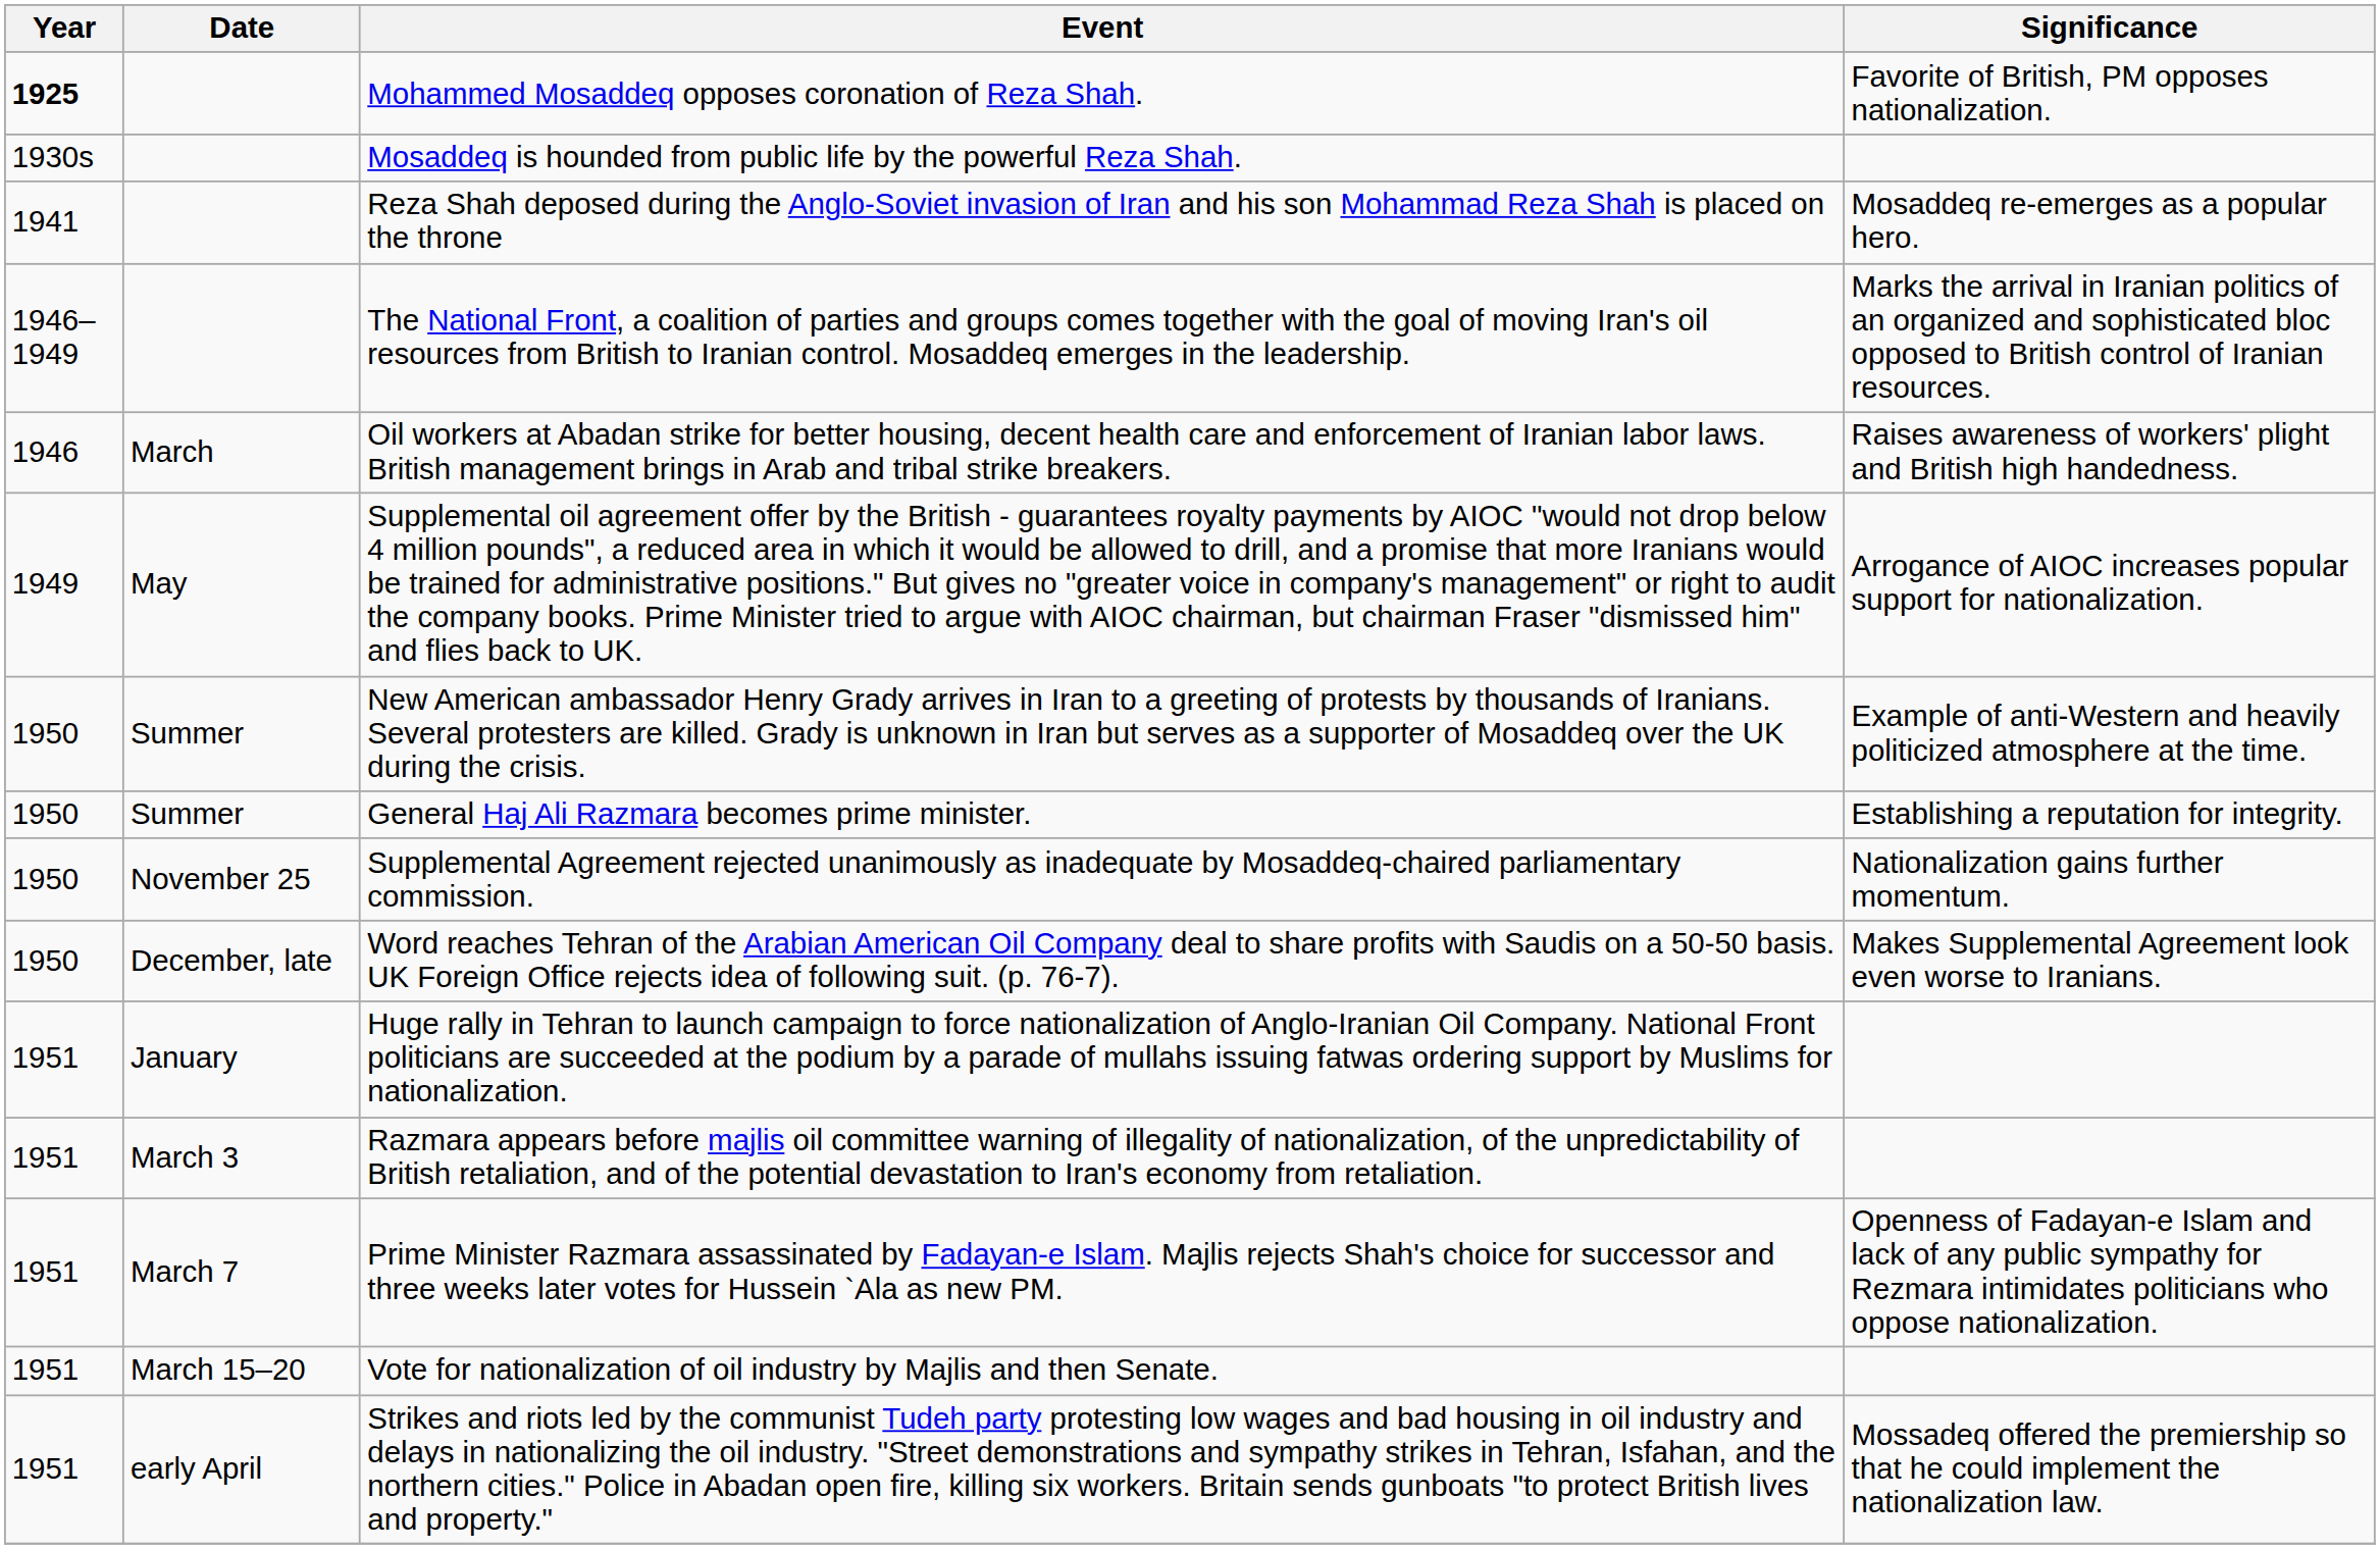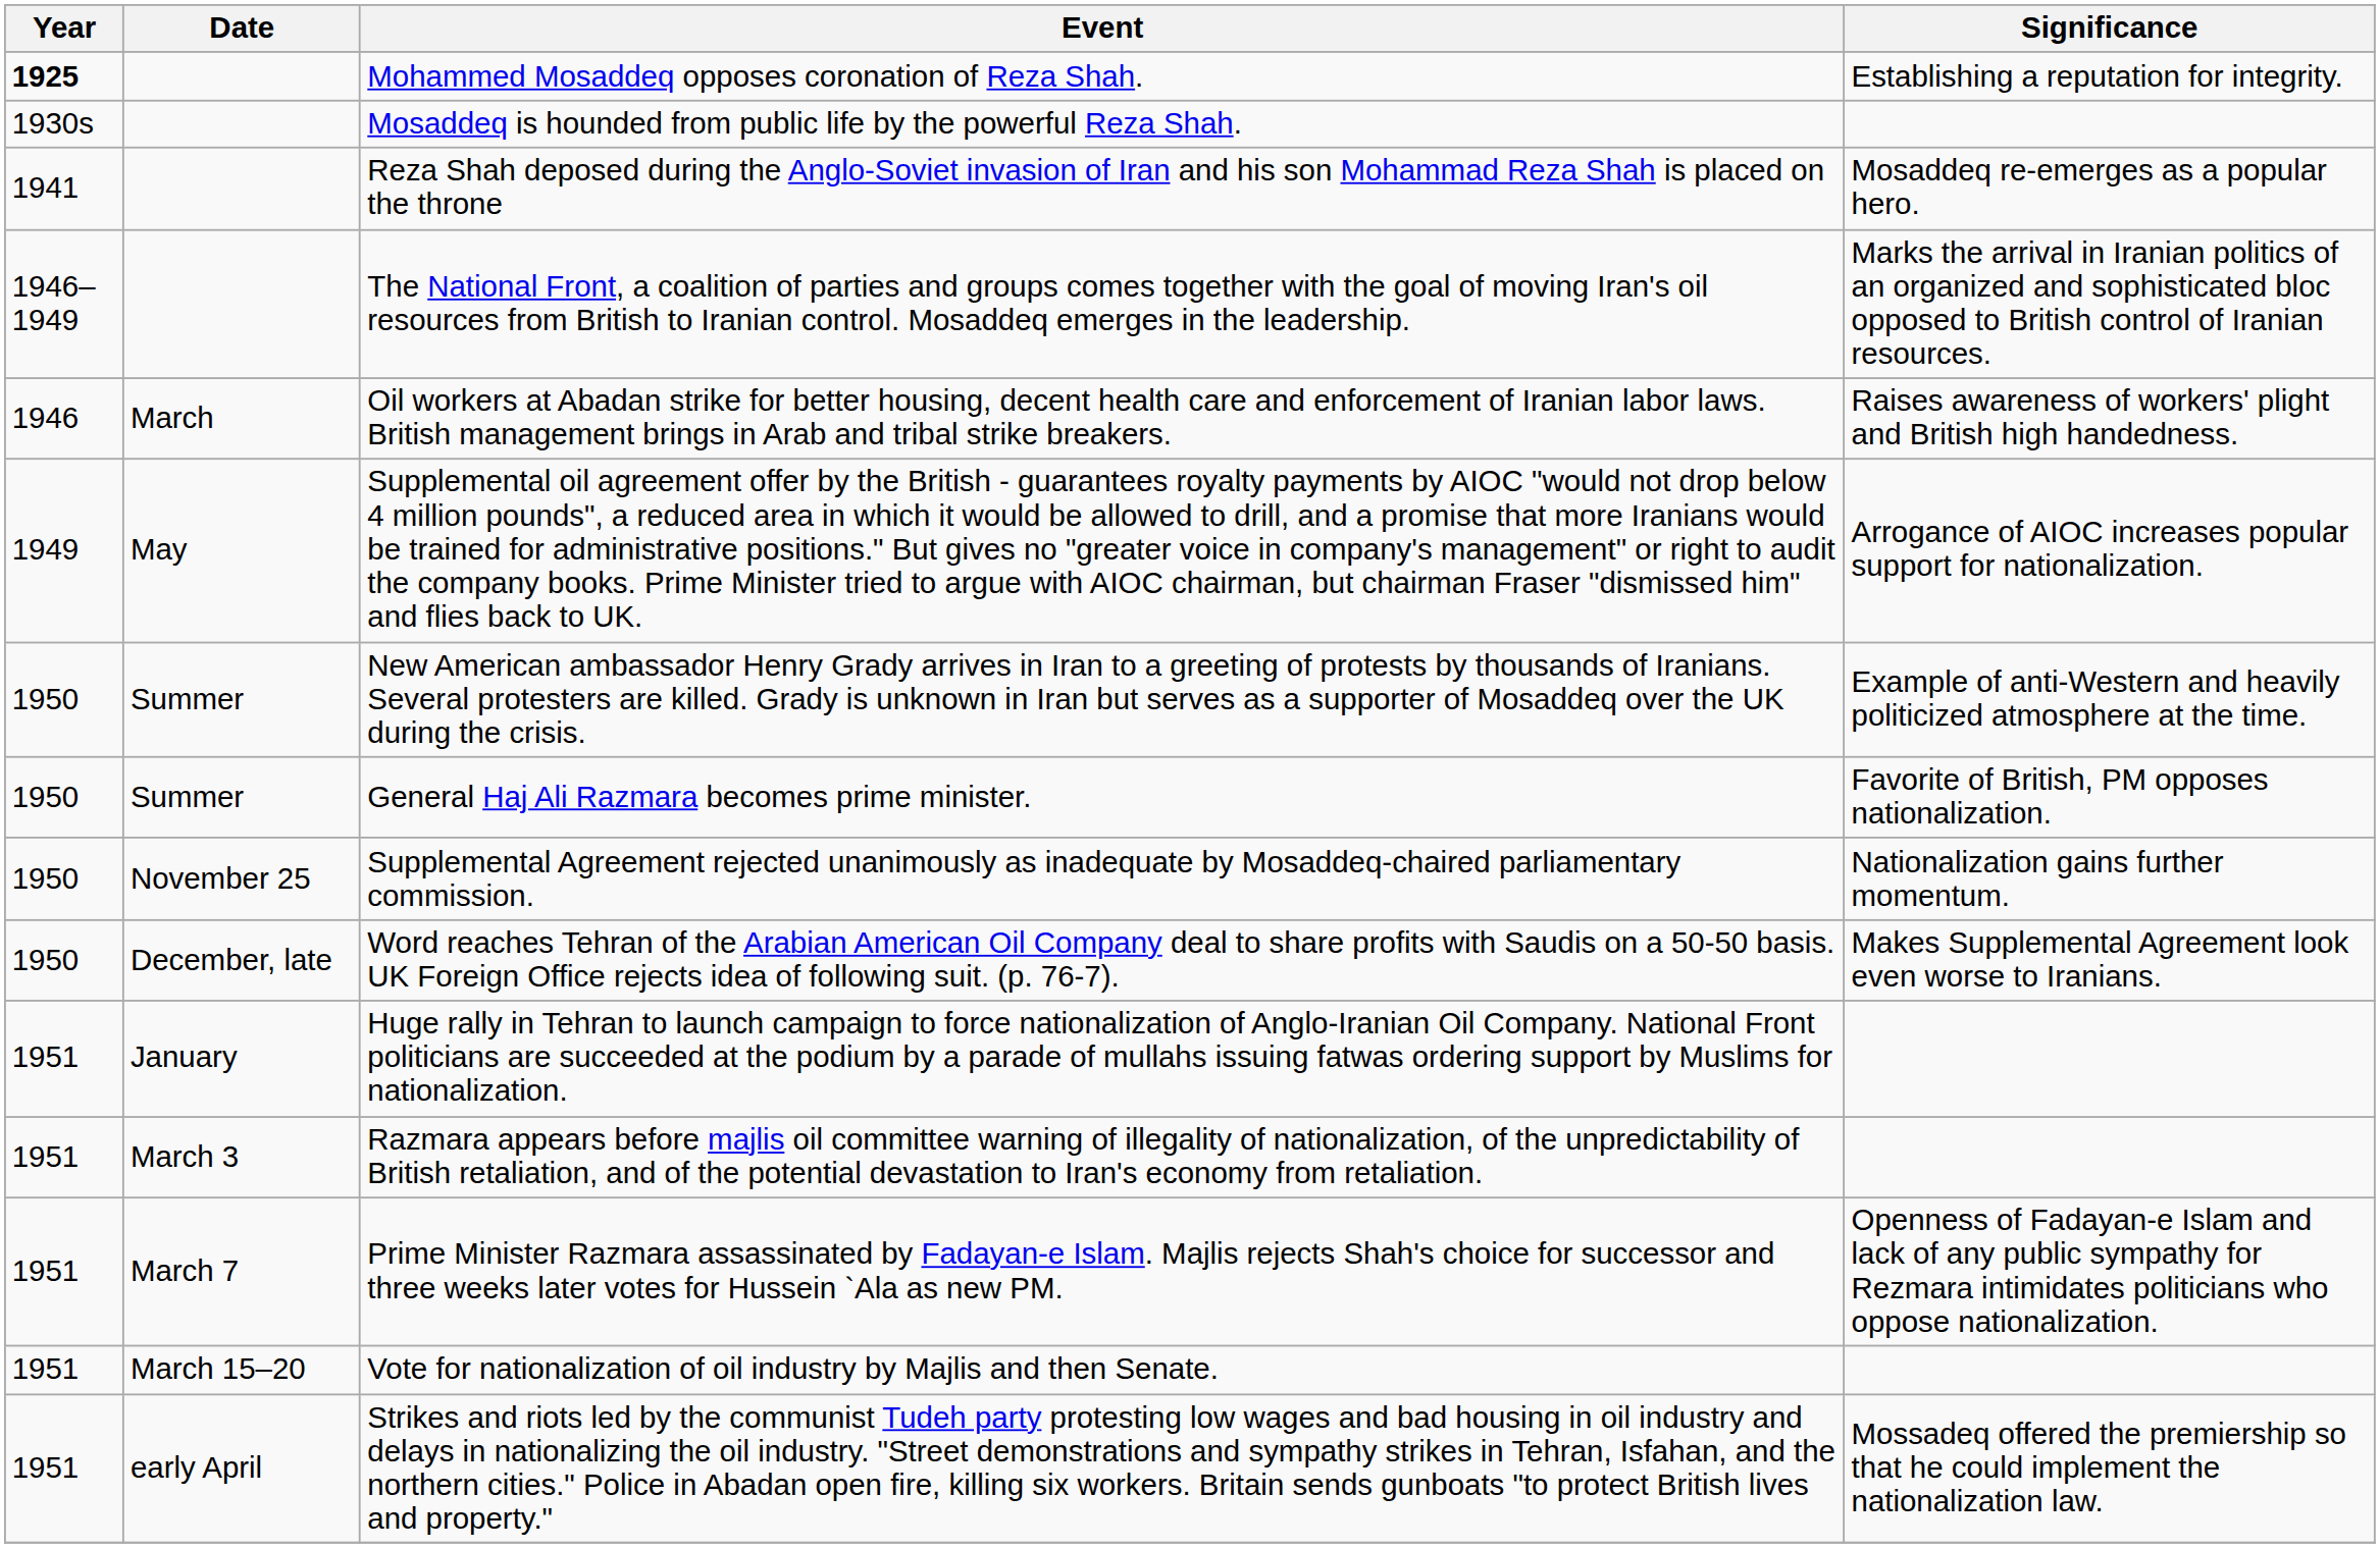 <table class="wikitable" width="100%">
 <tr>
 <th style="width:5%">Year</th>
 <th style="width:10%">Date</th>
 <th>Event</th>
 <th>Significance</th>
 </tr>
 <tr>
 <td><strong>1925</strong></td>
 <td></td>
 <td><a href='#'>Mohammed Mosaddeq</a> opposes coronation of <a href='#'>Reza Shah</a>.</td>
-<td>Favorite of British, PM opposes nationalization.</td>
+<td>Establishing a reputation for integrity.</td>
 </tr>
 <tr>
 <td>1930s</td>
 <td></td>
 <td><a href='#'>Mosaddeq</a> is hounded from public life by the powerful <a href='#'>Reza Shah</a>.</td>
 <td></td>
 </tr>
 <tr>
 <td>1941</td>
 <td></td>
 <td>Reza Shah deposed during the <a href='#'>Anglo-Soviet invasion of Iran</a> and his son <a href='#'>Mohammad Reza Shah</a> is placed on the throne</td>
 <td>Mosaddeq re-emerges as a popular hero.</td>
 </tr>
 <tr>
 <td>1946–1949</td>
 <td></td>
 <td>The <a href='#'>National Front</a>, a coalition of parties and groups comes together with the goal of moving Iran's oil resources from British to Iranian control.  Mosaddeq emerges in the leadership.</td>
 <td>Marks the arrival in Iranian politics of an organized and sophisticated bloc opposed to British control of Iranian resources.</td>
 </tr>
 <tr>
 <td>1946</td>
 <td>March</td>
 <td>Oil workers at Abadan strike for better housing, decent health care and enforcement of Iranian labor laws. British management brings in Arab and tribal strike breakers.</td>
 <td>Raises awareness of workers' plight and British high handedness.</td>
 </tr>
 <tr>
 <td>1949</td>
 <td>May</td>
 <td>Supplemental oil agreement offer by the British - guarantees royalty payments by AIOC "would not drop below 4 million pounds", a reduced area in which it would be allowed to drill, and a promise that more Iranians would be trained for administrative positions." But gives no "greater voice in company's management" or right to audit the company books. Prime Minister tried to argue with AIOC chairman, but chairman Fraser "dismissed him" and flies back to UK.</td>
 <td>Arrogance of AIOC increases popular support for nationalization.</td>
 </tr>
 <tr>
 <td>1950</td>
 <td>Summer</td>
 <td>New American ambassador Henry Grady arrives in Iran to a greeting of protests by thousands of Iranians. Several protesters are killed. Grady is unknown in Iran but serves as a supporter of Mosaddeq over the UK during the crisis.</td>
 <td>Example of anti-Western and heavily politicized atmosphere at the time.</td>
 </tr>
 <tr>
 <td>1950</td>
 <td>Summer</td>
 <td>General <a href='#'>Haj Ali Razmara</a> becomes prime minister.</td>
-<td>Establishing a reputation for integrity.</td>
+<td>Favorite of British, PM opposes nationalization.</td>
 </tr>
 <tr>
 <td>1950</td>
 <td>November 25</td>
 <td>Supplemental Agreement rejected unanimously as inadequate by Mosaddeq-chaired parliamentary commission.</td>
 <td>Nationalization gains further momentum.</td>
 </tr>
 <tr>
 <td>1950</td>
 <td>December, late</td>
 <td>Word reaches Tehran of the <a href='#'>Arabian American Oil Company</a> deal to share profits with Saudis on a 50-50 basis. UK Foreign Office rejects idea of following suit. (p. 76-7).</td>
 <td>Makes Supplemental Agreement look even worse to Iranians.</td>
 </tr>
 <tr>
 <td>1951</td>
 <td>January</td>
 <td>Huge rally in Tehran to launch campaign to force nationalization of Anglo-Iranian Oil Company. National Front politicians are succeeded at the podium by a parade of mullahs issuing fatwas ordering support by Muslims for nationalization.</td>
 <td></td>
 </tr>
 <tr>
 <td>1951</td>
 <td>March 3</td>
 <td>Razmara appears before <a href='#'>majlis</a> oil committee warning of illegality of nationalization, of the unpredictability of British retaliation, and of the potential devastation to Iran's economy from retaliation.</td>
 <td></td>
 </tr>
 <tr>
 <td>1951</td>
 <td>March 7</td>
 <td>Prime Minister Razmara assassinated by <a href='#'>Fadayan-e Islam</a>. Majlis rejects Shah's choice for successor and three weeks later votes for Hussein `Ala as new PM.</td>
 <td>Openness of Fadayan-e Islam and lack of any public sympathy for Rezmara intimidates politicians who oppose nationalization.</td>
 </tr>
 <tr>
 <td>1951</td>
 <td>March 15–20</td>
 <td>Vote for nationalization of oil industry by Majlis and then Senate.</td>
 <td></td>
 </tr>
 <tr>
 <td>1951</td>
 <td>early April</td>
 <td>Strikes and riots led by the communist <a href='#'>Tudeh party</a> protesting low wages and bad housing in oil industry and delays in nationalizing the oil industry. "Street demonstrations and sympathy strikes in Tehran, Isfahan, and the northern cities." Police in Abadan open fire, killing six workers. Britain sends gunboats "to protect British lives and property."</td>
 <td>Mossadeq offered the premiership so that he could implement the nationalization law.</td>
 </tr>
 <tr>
 </tr>
 </table>
